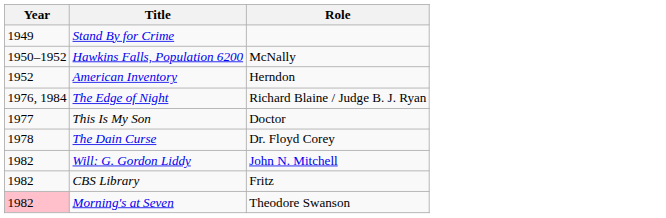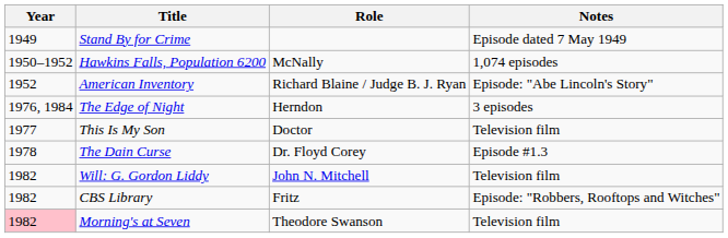 <table class="wikitable sortable">
 <tr>
 <th>Year</th>
 <th>Title</th>
 <th>Role</th>
+<th>Notes</th>
 </tr>
 <tr>
 <td>1949</td>
 <td><em><a href='#'>Stand By for Crime</a></em></td>
 <td></td>
+<td>Episode dated 7 May 1949</td>
 </tr>
 <tr>
 <td>1950–1952</td>
 <td><em><a href='#'>Hawkins Falls, Population 6200</a></em></td>
 <td>McNally</td>
+<td>1,074 episodes</td>
 </tr>
 <tr>
 <td>1952</td>
 <td><em><a href='#'>American Inventory</a></em></td>
-<td>Herndon</td>
+<td>Richard Blaine / Judge B. J. Ryan</td>
+<td>Episode: "Abe Lincoln's Story"</td>
 </tr>
 <tr>
 <td>1976, 1984</td>
 <td><em><a href='#'>The Edge of Night</a></em></td>
-<td>Richard Blaine / Judge B. J. Ryan</td>
+<td>Herndon</td>
+<td>3 episodes</td>
 </tr>
 <tr>
 <td>1977</td>
 <td><em>This Is My Son</em></td>
 <td>Doctor</td>
+<td>Television film</td>
 </tr>
 <tr>
 <td>1978</td>
 <td><em><a href='#'>The Dain Curse</a></em></td>
 <td>Dr. Floyd Corey</td>
+<td>Episode #1.3</td>
 </tr>
 <tr>
 <td>1982</td>
 <td><em><a href='#'>Will: G. Gordon Liddy</a></em></td>
 <td><a href='#'>John N. Mitchell</a></td>
+<td>Television film</td>
 </tr>
 <tr>
 <td>1982</td>
 <td><em>CBS Library</em></td>
 <td>Fritz</td>
+<td>Episode: "Robbers, Rooftops and Witches"</td>
 </tr>
 <tr>
 <td style="background: pink;">1982</td>
 <td><em><a href='#'>Morning's at Seven</a></em></td>
 <td>Theodore Swanson</td>
+<td>Television film</td>
 </tr>
 </table>
